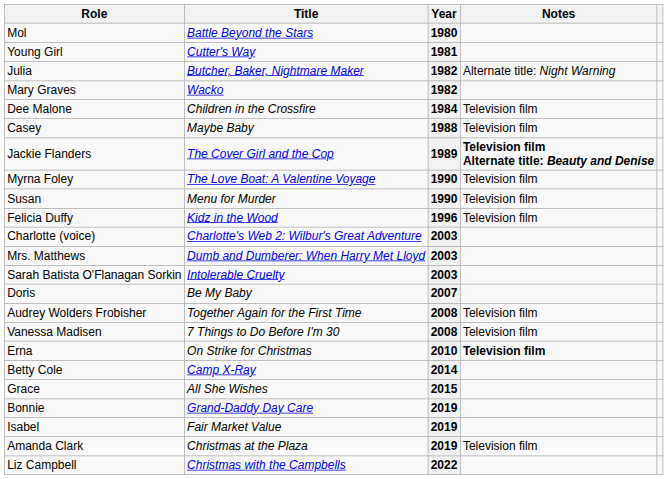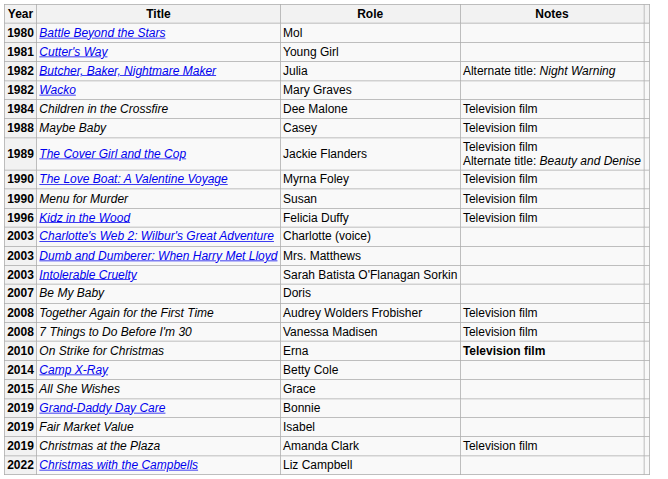 <table class="wikitable sortable plainrowheaders">
 <tr>
+<th>Year</th>
+<th>Title</th>
 <th>Role</th>
-<th>Title</th>
-<th>Year</th>
 <th class="unsortable">Notes</th>
 <th class="unsortable"></th>
 </tr>
 <tr>
+<th scope="row">1980</th>
+<td><em><a href='#'>Battle Beyond the Stars</a></em></td>
 <td>Mol</td>
-<td><em><a href='#'>Battle Beyond the Stars</a></em></td>
-<th scope="row">1980</th>
 <td></td>
 <td style="text-align:center;"></td>
 </tr>
 <tr>
+<th scope="row">1981</th>
+<td><em><a href='#'>Cutter's Way</a></em></td>
 <td>Young Girl</td>
-<td><em><a href='#'>Cutter's Way</a></em></td>
-<th scope="row">1981</th>
 <td></td>
 <td style="text-align:center;"></td>
 </tr>
 <tr>
+<th scope="row">1982</th>
+<td><em><a href='#'>Butcher, Baker, Nightmare Maker</a></em></td>
 <td>Julia</td>
-<td><em><a href='#'>Butcher, Baker, Nightmare Maker</a></em></td>
-<th scope="row">1982</th>
 <td>Alternate title: <em>Night Warning</em></td>
 <td style="text-align:center;"></td>
 </tr>
 <tr>
+<th scope="row">1982</th>
+<td><em><a href='#'>Wacko</a></em></td>
 <td>Mary Graves</td>
-<td><em><a href='#'>Wacko</a></em></td>
-<th scope="row">1982</th>
 <td></td>
 <td style="text-align:center;"></td>
 </tr>
 <tr>
+<th scope="row">1984</th>
+<td><em>Children in the Crossfire</em></td>
 <td>Dee Malone</td>
-<td><em>Children in the Crossfire</em></td>
-<th scope="row">1984</th>
 <td>Television film</td>
 <td style="text-align:center;"></td>
 </tr>
 <tr>
+<th scope="row">1988</th>
+<td><em>Maybe Baby</em></td>
 <td>Casey</td>
-<td><em>Maybe Baby</em></td>
-<th scope="row">1988</th>
 <td>Television film</td>
 <td style="text-align:center;"></td>
 </tr>
 <tr>
+<th scope="row">1989</th>
+<td><em><a href='#'>The Cover Girl and the Cop</a></em></td>
 <td>Jackie Flanders</td>
-<td><em><a href='#'>The Cover Girl and the Cop</a></em></td>
-<th scope="row">1989</th>
-<td><strong>Television film<br>Alternate title: <em>Beauty and Denise</em></strong></td>
+<td>Television film<br>Alternate title: <em>Beauty and Denise</em></td>
 <td style="text-align:center;"></td>
 </tr>
 <tr>
+<th scope="row">1990</th>
+<td><em><a href='#'>The Love Boat: A Valentine Voyage</a></em></td>
 <td>Myrna Foley</td>
-<td><em><a href='#'>The Love Boat: A Valentine Voyage</a></em></td>
-<th scope="row">1990</th>
 <td>Television film</td>
 <td style="text-align:center;"></td>
 </tr>
 <tr>
+<th scope="row">1990</th>
+<td><em>Menu for Murder</em></td>
 <td>Susan</td>
-<td><em>Menu for Murder</em></td>
-<th scope="row">1990</th>
 <td>Television film</td>
 <td style="text-align:center;"></td>
 </tr>
 <tr>
+<th scope="row">1996</th>
+<td><em><a href='#'>Kidz in the Wood</a></em></td>
 <td>Felicia Duffy</td>
-<td><em><a href='#'>Kidz in the Wood</a></em></td>
-<th scope="row">1996</th>
 <td>Television film</td>
 <td style="text-align:center;"></td>
 </tr>
 <tr>
+<th scope="row">2003</th>
+<td><em><a href='#'>Charlotte's Web 2: Wilbur's Great Adventure</a></em></td>
 <td>Charlotte (voice)</td>
-<td><em><a href='#'>Charlotte's Web 2: Wilbur's Great Adventure</a></em></td>
-<th scope="row">2003</th>
 <td></td>
 <td style="text-align:center;"></td>
 </tr>
 <tr>
+<th scope="row">2003</th>
+<td><em><a href='#'>Dumb and Dumberer: When Harry Met Lloyd</a></em></td>
 <td>Mrs. Matthews</td>
-<td><em><a href='#'>Dumb and Dumberer: When Harry Met Lloyd</a></em></td>
-<th scope="row">2003</th>
 <td></td>
 <td style="text-align:center;"></td>
 </tr>
 <tr>
+<th scope="row">2003</th>
+<td><em><a href='#'>Intolerable Cruelty</a></em></td>
 <td>Sarah Batista O'Flanagan Sorkin</td>
-<td><em><a href='#'>Intolerable Cruelty</a></em></td>
-<th scope="row">2003</th>
 <td></td>
 <td style="text-align:center;"></td>
 </tr>
 <tr>
+<th scope="row">2007</th>
+<td><em>Be My Baby</em></td>
 <td>Doris</td>
-<td><em>Be My Baby</em></td>
-<th scope="row">2007</th>
 <td></td>
 <td style="text-align:center;"></td>
 </tr>
 <tr>
+<th scope="row">2008</th>
+<td><em>Together Again for the First Time</em></td>
 <td>Audrey Wolders Frobisher</td>
-<td><em>Together Again for the First Time</em></td>
-<th scope="row">2008</th>
 <td>Television film</td>
 <td style="text-align:center;"></td>
 </tr>
 <tr>
+<th scope="row">2008</th>
+<td><em>7 Things to Do Before I'm 30</em></td>
 <td>Vanessa Madisen</td>
-<td><em>7 Things to Do Before I'm 30</em></td>
-<th scope="row">2008</th>
 <td>Television film</td>
 <td style="text-align:center;"></td>
 </tr>
 <tr>
+<th scope="row">2010</th>
+<td><em>On Strike for Christmas</em></td>
 <td>Erna</td>
-<td><em>On Strike for Christmas</em></td>
-<th scope="row">2010</th>
 <td><strong>Television film</strong></td>
 <td style="text-align:center;"></td>
 </tr>
 <tr>
+<th scope="row">2014</th>
+<td><em><a href='#'>Camp X-Ray</a></em></td>
 <td>Betty Cole</td>
-<td><em><a href='#'>Camp X-Ray</a></em></td>
-<th scope="row">2014</th>
 <td></td>
 <td style="text-align:center;"></td>
 </tr>
 <tr>
+<th scope="row">2015</th>
+<td><em>All She Wishes</em></td>
 <td>Grace</td>
-<td><em>All She Wishes</em></td>
-<th scope="row">2015</th>
 <td></td>
 <td style="text-align:center;"></td>
 </tr>
 <tr>
+<th scope="row">2019</th>
+<td><em><a href='#'>Grand-Daddy Day Care</a></em></td>
 <td>Bonnie</td>
-<td><em><a href='#'>Grand-Daddy Day Care</a></em></td>
-<th scope="row">2019</th>
 <td></td>
 <td style="text-align:center;"></td>
 </tr>
 <tr>
+<th scope="row">2019</th>
+<td><em>Fair Market Value</em></td>
 <td>Isabel</td>
-<td><em>Fair Market Value</em></td>
-<th scope="row">2019</th>
 <td></td>
 <td style="text-align:center;"></td>
 </tr>
 <tr>
+<th scope="row">2019</th>
+<td><em>Christmas at the Plaza</em></td>
 <td>Amanda Clark</td>
-<td><em>Christmas at the Plaza</em></td>
-<th scope="row">2019</th>
 <td>Television film</td>
 <td style="text-align:center;"></td>
 </tr>
 <tr>
+<th scope="row">2022</th>
+<td><em><a href='#'>Christmas with the Campbells</a></em></td>
 <td>Liz Campbell</td>
-<td><em><a href='#'>Christmas with the Campbells</a></em></td>
-<th scope="row">2022</th>
 <td></td>
 <td></td>
 </tr>
 </table>
